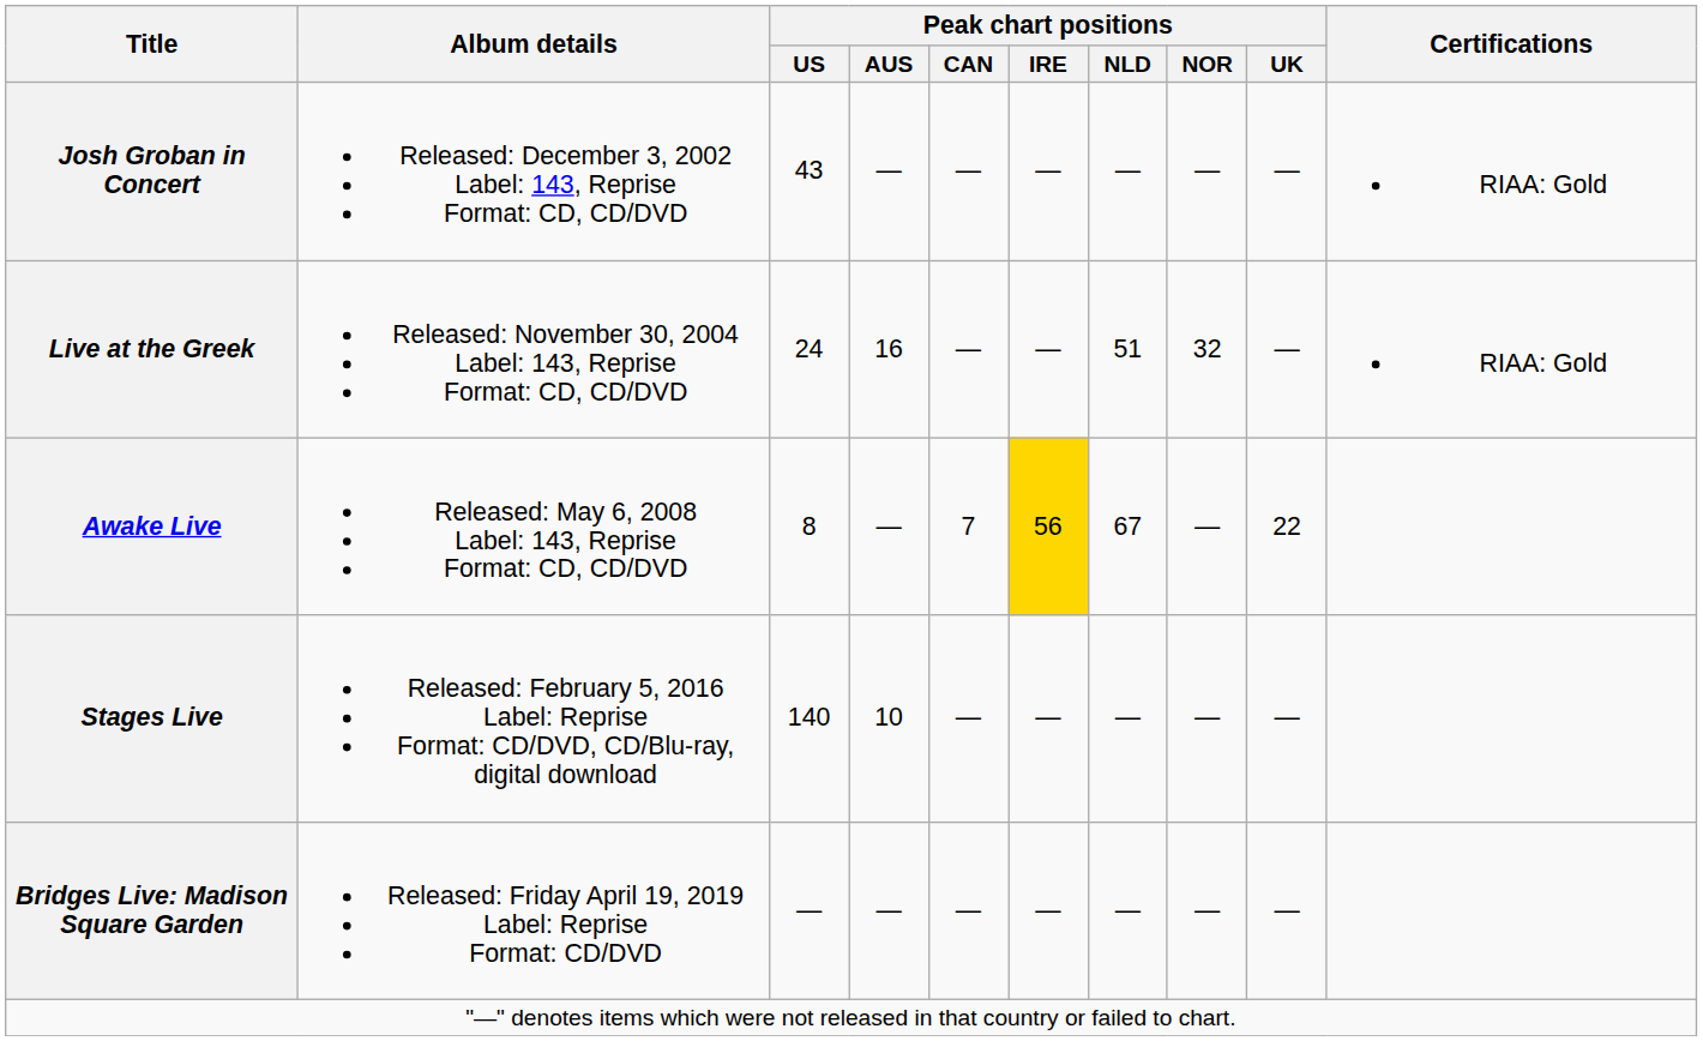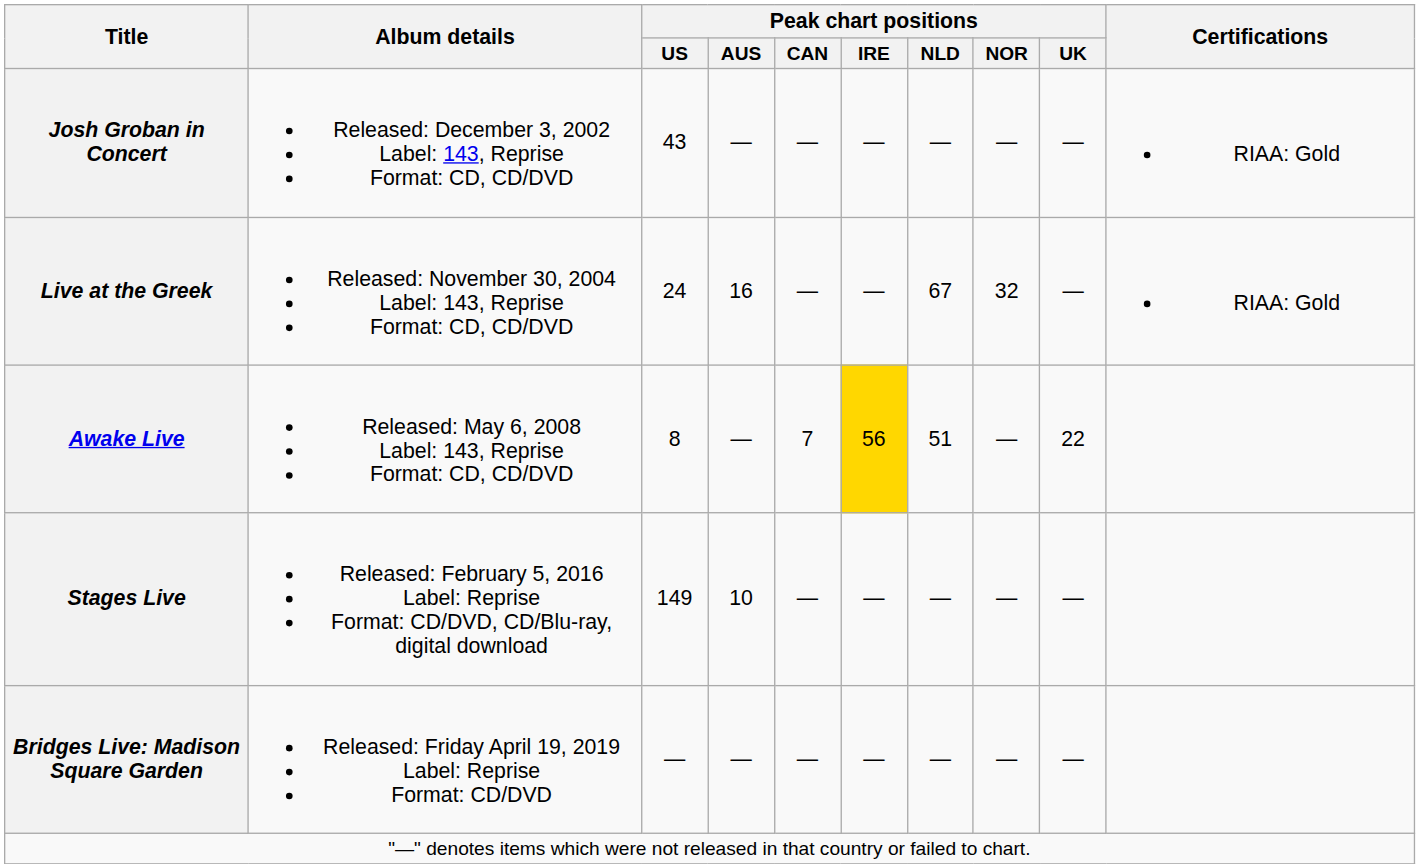 <table class="wikitable plainrowheaders" style="text-align:center;" border="1">
 <tr>
 <th scope="col" rowspan="2" style="width:11em;">Title</th>
 <th scope="col" rowspan="2" style="width:18em;">Album details</th>
 <th scope="col" colspan="7">Peak chart positions</th>
 <th scope="col" rowspan="2" style="width:14em;">Certifications</th>
 </tr>
 <tr>
 <th scope="col" style="width:3em;font-size:90%;">US<br></th>
 <th scope="col" style="width:3em;font-size:90%;">AUS<br></th>
 <th scope="col" style="width:3em;font-size:90%;">CAN<br></th>
 <th scope="col" style="width:3em;font-size:90%;">IRE<br></th>
 <th scope="col" style="width:3em;font-size:90%;">NLD<br></th>
 <th scope="col" style="width:3em;font-size:90%;">NOR<br></th>
 <th scope="col" style="width:3em;font-size:90%;">UK<br></th>
 </tr>
 <tr>
 <th scope="row"><em>Josh Groban in Concert</em></th>
 <td><br><ul><li>Released: December 3, 2002</li><li>Label: <a href='#'>143</a>, Reprise</li><li>Format: CD, CD/DVD</li></ul></td>
 <td>43</td>
 <td>—</td>
 <td>—</td>
 <td>—</td>
 <td>—</td>
 <td>—</td>
 <td>—</td>
 <td><br><ul><li>RIAA: Gold</li></ul></td>
 </tr>
 <tr>
 <th scope="row"><em>Live at the Greek</em></th>
 <td><br><ul><li>Released: November 30, 2004</li><li>Label: 143, Reprise</li><li>Format: CD, CD/DVD</li></ul></td>
 <td>24</td>
 <td>16</td>
 <td>—</td>
 <td>—</td>
-<td>51</td>
+<td>67</td>
 <td>32</td>
 <td>—</td>
 <td><br><ul><li>RIAA: Gold</li></ul></td>
 </tr>
 <tr>
 <th scope="row"><em><a href='#'>Awake Live</a></em></th>
 <td><br><ul><li>Released: May 6, 2008</li><li>Label: 143, Reprise</li><li>Format: CD, CD/DVD</li></ul></td>
 <td>8</td>
 <td>—</td>
 <td>7</td>
 <td style="background: gold;">56</td>
-<td>67</td>
+<td>51</td>
 <td>—</td>
 <td>22</td>
 <td></td>
 </tr>
 <tr>
 <th scope="row"><em>Stages Live</em></th>
 <td><br><ul><li>Released: February 5, 2016</li><li>Label: Reprise</li><li>Format: CD/DVD, CD/Blu-ray, digital download</li></ul></td>
-<td>140</td>
+<td>149</td>
 <td>10</td>
 <td>—</td>
 <td>—</td>
 <td>—</td>
 <td>—</td>
 <td>—</td>
 <td></td>
 </tr>
 <tr>
 <th scope="row"><em>Bridges Live: Madison Square Garden</em></th>
 <td><br><ul><li>Released: Friday April 19, 2019</li><li>Label: Reprise</li><li>Format: CD/DVD</li></ul></td>
 <td>—</td>
 <td>—</td>
 <td>—</td>
 <td>—</td>
 <td>—</td>
 <td>—</td>
 <td>—</td>
 <td></td>
 </tr>
 <tr>
 <td colspan="12" style="text-align:center; font-size:90%;">"—" denotes items which were not released in that country or failed to chart.</td>
 </tr>
 </table>
